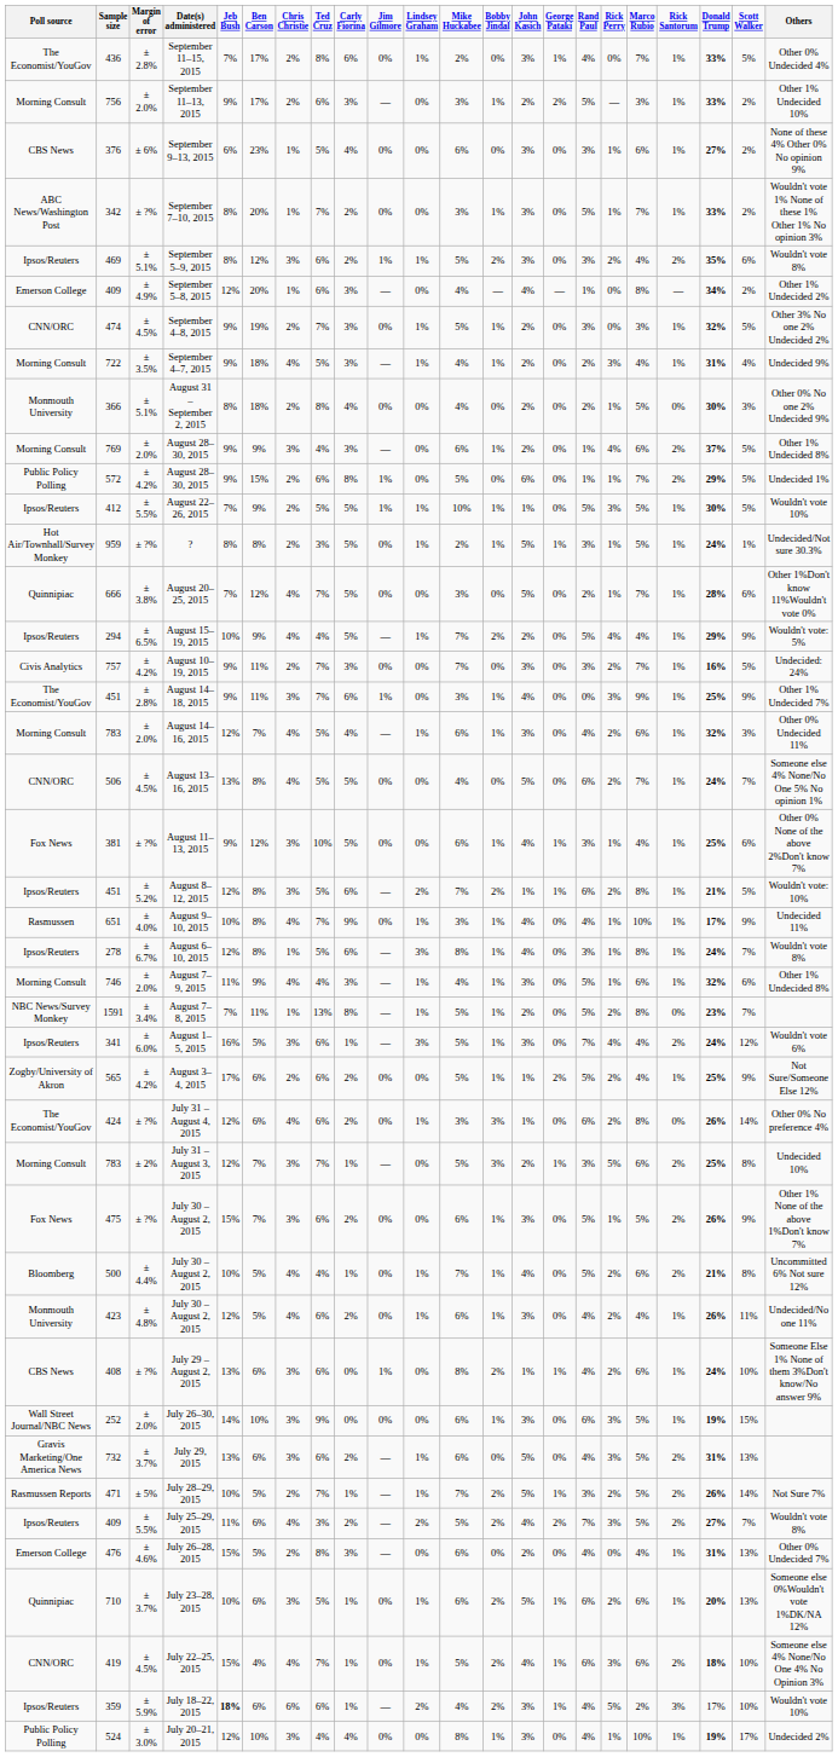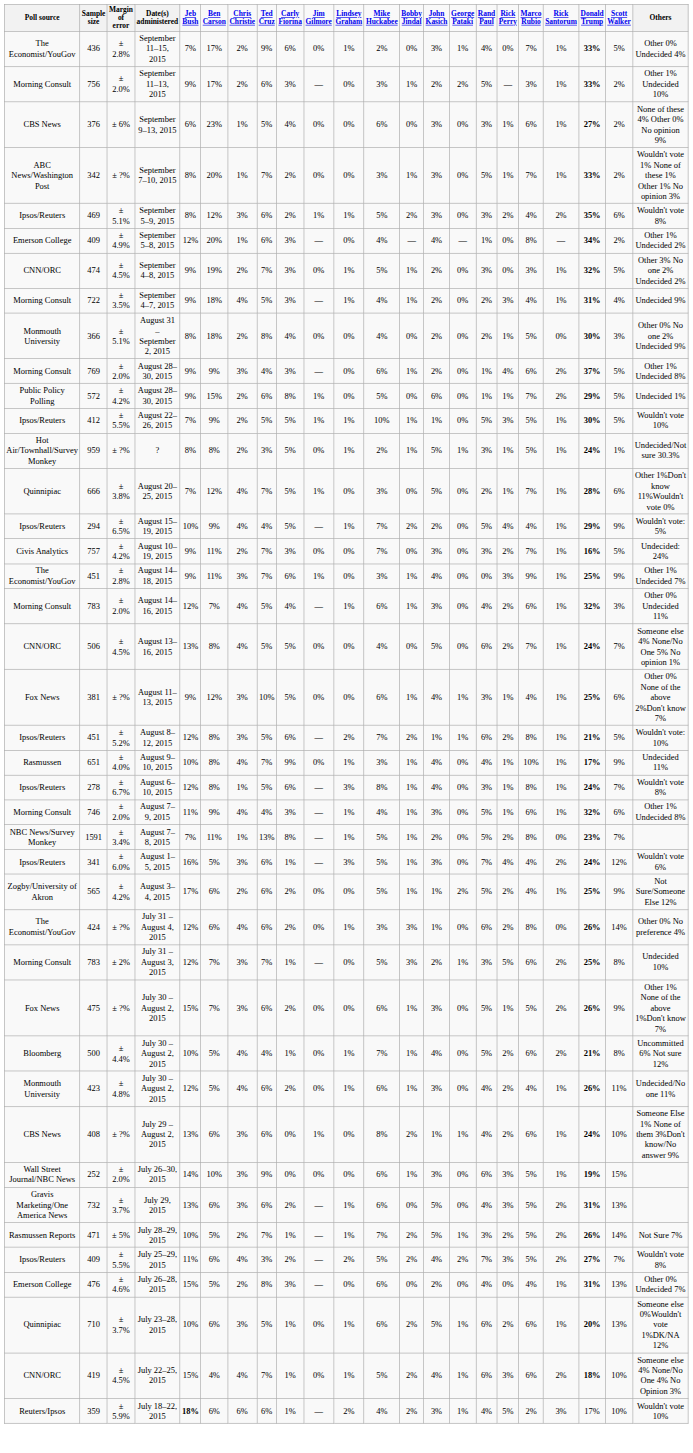 <table class="wikitable" style="text-align:center;font-size:small;">
 <tr>
 <th style="font-size:88%">Poll source</th>
 <th style="font-size:88%">Sample size</th>
 <th style="font-size:88%">Margin of error</th>
 <th style="font-size:88%">Date(s) administered</th>
 <td style="font-size:88%"><strong><a href='#'>Jeb Bush</a></strong></td>
 <td style="font-size:88%"><strong><a href='#'>Ben Carson</a></strong></td>
 <td style="font-size:88%"><strong><a href='#'>Chris Christie</a></strong></td>
 <td style="font-size:88%"><strong><a href='#'>Ted Cruz</a></strong></td>
 <td style="font-size:88%"><strong><a href='#'>Carly Fiorina</a></strong></td>
 <td style="font-size:88%"><strong><a href='#'>Jim Gilmore</a></strong></td>
 <td style="font-size:88%"><strong><a href='#'>Lindsey Graham</a></strong></td>
 <td style="font-size:88%"><strong><a href='#'>Mike Huckabee</a></strong></td>
 <td style="font-size:88%"><strong><a href='#'>Bobby Jindal</a></strong></td>
 <td style="font-size:88%"><strong><a href='#'>John Kasich</a></strong></td>
 <td style="font-size:88%"><strong><a href='#'>George Pataki</a></strong></td>
 <td style="font-size:88%"><strong><a href='#'>Rand Paul</a></strong></td>
 <td style="font-size:88%"><strong><a href='#'>Rick Perry</a></strong></td>
 <td style="font-size:88%"><strong><a href='#'>Marco Rubio</a></strong></td>
 <td style="font-size:88%"><strong><a href='#'>Rick Santorum</a></strong></td>
 <td style="font-size:88%"><strong><a href='#'>Donald Trump</a></strong></td>
 <td style="font-size:88%"><strong><a href='#'>Scott Walker</a></strong></td>
 <th style="font-size:88%">Others</th>
 </tr>
 <tr>
 <td>The Economist/YouGov</td>
 <td>436</td>
 <td>± 2.8%</td>
 <td>September 11–15, 2015</td>
 <td>7%</td>
 <td>17%</td>
 <td>2%</td>
-<td>8%</td>
+<td>9%</td>
 <td>6%</td>
 <td>0%</td>
 <td>1%</td>
 <td>2%</td>
 <td>0%</td>
 <td>3%</td>
 <td>1%</td>
 <td>4%</td>
 <td>0%</td>
 <td>7%</td>
 <td>1%</td>
 <td><strong>33%</strong></td>
 <td>5%</td>
 <td>Other 0% Undecided 4%</td>
 </tr>
 <tr>
 <td>Morning Consult</td>
 <td>756</td>
 <td>± 2.0%</td>
 <td>September 11–13, 2015</td>
 <td>9%</td>
 <td>17%</td>
 <td>2%</td>
 <td>6%</td>
 <td>3%</td>
 <td>—</td>
 <td>0%</td>
 <td>3%</td>
 <td>1%</td>
 <td>2%</td>
 <td>2%</td>
 <td>5%</td>
 <td>—</td>
 <td>3%</td>
 <td>1%</td>
 <td><strong>33%</strong></td>
 <td>2%</td>
 <td>Other 1% Undecided 10%</td>
 </tr>
 <tr>
 <td>CBS News</td>
 <td>376</td>
 <td>± 6%</td>
 <td>September 9–13, 2015</td>
 <td>6%</td>
 <td>23%</td>
 <td>1%</td>
 <td>5%</td>
 <td>4%</td>
 <td>0%</td>
 <td>0%</td>
 <td>6%</td>
 <td>0%</td>
 <td>3%</td>
 <td>0%</td>
 <td>3%</td>
 <td>1%</td>
 <td>6%</td>
 <td>1%</td>
 <td><strong>27%</strong></td>
 <td>2%</td>
 <td>None of these 4% Other 0% No opinion 9%</td>
 </tr>
 <tr>
 <td>ABC News/Washington Post</td>
 <td>342</td>
 <td>± ?%</td>
 <td>September 7–10, 2015</td>
 <td>8%</td>
 <td>20%</td>
 <td>1%</td>
 <td>7%</td>
 <td>2%</td>
 <td>0%</td>
 <td>0%</td>
 <td>3%</td>
 <td>1%</td>
 <td>3%</td>
 <td>0%</td>
 <td>5%</td>
 <td>1%</td>
 <td>7%</td>
 <td>1%</td>
 <td><strong>33%</strong></td>
 <td>2%</td>
 <td>Wouldn't vote 1% None of these 1% Other 1% No opinion 3%</td>
 </tr>
 <tr>
 <td>Ipsos/Reuters</td>
 <td>469</td>
 <td>± 5.1%</td>
 <td>September 5–9, 2015</td>
 <td>8%</td>
 <td>12%</td>
 <td>3%</td>
 <td>6%</td>
 <td>2%</td>
 <td>1%</td>
 <td>1%</td>
 <td>5%</td>
 <td>2%</td>
 <td>3%</td>
 <td>0%</td>
 <td>3%</td>
 <td>2%</td>
 <td>4%</td>
 <td>2%</td>
 <td><strong>35%</strong></td>
 <td>6%</td>
 <td>Wouldn't vote 8%</td>
 </tr>
 <tr>
 <td>Emerson College</td>
 <td>409</td>
 <td>± 4.9%</td>
 <td>September 5–8, 2015</td>
 <td>12%</td>
 <td>20%</td>
 <td>1%</td>
 <td>6%</td>
 <td>3%</td>
 <td>—</td>
 <td>0%</td>
 <td>4%</td>
 <td>—</td>
 <td>4%</td>
 <td>—</td>
 <td>1%</td>
 <td>0%</td>
 <td>8%</td>
 <td>—</td>
 <td><strong>34%</strong></td>
 <td>2%</td>
 <td>Other 1% Undecided 2%</td>
 </tr>
 <tr>
 <td>CNN/ORC</td>
 <td>474</td>
 <td>± 4.5%</td>
 <td>September 4–8, 2015</td>
 <td>9%</td>
 <td>19%</td>
 <td>2%</td>
 <td>7%</td>
 <td>3%</td>
 <td>0%</td>
 <td>1%</td>
 <td>5%</td>
 <td>1%</td>
 <td>2%</td>
 <td>0%</td>
 <td>3%</td>
 <td>0%</td>
 <td>3%</td>
 <td>1%</td>
 <td><strong>32%</strong></td>
 <td>5%</td>
 <td>Other 3% No one 2% Undecided 2%</td>
 </tr>
 <tr>
 <td>Morning Consult</td>
 <td>722</td>
 <td>± 3.5%</td>
 <td>September 4–7, 2015</td>
 <td>9%</td>
 <td>18%</td>
 <td>4%</td>
 <td>5%</td>
 <td>3%</td>
 <td>—</td>
 <td>1%</td>
 <td>4%</td>
 <td>1%</td>
 <td>2%</td>
 <td>0%</td>
 <td>2%</td>
 <td>3%</td>
 <td>4%</td>
 <td>1%</td>
 <td><strong>31%</strong></td>
 <td>4%</td>
 <td>Undecided 9%</td>
 </tr>
 <tr>
 <td>Monmouth University</td>
 <td>366</td>
 <td>± 5.1%</td>
 <td>August 31 – September 2, 2015</td>
 <td>8%</td>
 <td>18%</td>
 <td>2%</td>
 <td>8%</td>
 <td>4%</td>
 <td>0%</td>
 <td>0%</td>
 <td>4%</td>
 <td>0%</td>
 <td>2%</td>
 <td>0%</td>
 <td>2%</td>
 <td>1%</td>
 <td>5%</td>
 <td>0%</td>
 <td><strong>30%</strong></td>
 <td>3%</td>
 <td>Other 0% No one 2% Undecided 9%</td>
 </tr>
 <tr>
 <td>Morning Consult</td>
 <td>769</td>
 <td>± 2.0%</td>
 <td>August 28–30, 2015</td>
 <td>9%</td>
 <td>9%</td>
 <td>3%</td>
 <td>4%</td>
 <td>3%</td>
 <td>—</td>
 <td>0%</td>
 <td>6%</td>
 <td>1%</td>
 <td>2%</td>
 <td>0%</td>
 <td>1%</td>
 <td>4%</td>
 <td>6%</td>
 <td>2%</td>
 <td><strong>37%</strong></td>
 <td>5%</td>
 <td>Other 1% Undecided 8%</td>
 </tr>
 <tr>
 <td>Public Policy Polling</td>
 <td>572</td>
 <td>± 4.2%</td>
 <td>August 28–30, 2015</td>
 <td>9%</td>
 <td>15%</td>
 <td>2%</td>
 <td>6%</td>
 <td>8%</td>
 <td>1%</td>
 <td>0%</td>
 <td>5%</td>
 <td>0%</td>
 <td>6%</td>
 <td>0%</td>
 <td>1%</td>
 <td>1%</td>
 <td>7%</td>
 <td>2%</td>
 <td><strong>29%</strong></td>
 <td>5%</td>
 <td>Undecided 1%</td>
 </tr>
 <tr>
 <td>Ipsos/Reuters</td>
 <td>412</td>
 <td>± 5.5%</td>
 <td>August 22–26, 2015</td>
 <td>7%</td>
 <td>9%</td>
 <td>2%</td>
 <td>5%</td>
 <td>5%</td>
 <td>1%</td>
 <td>1%</td>
 <td>10%</td>
 <td>1%</td>
 <td>1%</td>
 <td>0%</td>
 <td>5%</td>
 <td>3%</td>
 <td>5%</td>
 <td>1%</td>
 <td><strong>30%</strong></td>
 <td>5%</td>
 <td>Wouldn't vote 10%</td>
 </tr>
 <tr>
 <td>Hot Air/Townhall/Survey Monkey</td>
 <td>959</td>
 <td>± ?%</td>
 <td>?</td>
 <td>8%</td>
 <td>8%</td>
 <td>2%</td>
 <td>3%</td>
 <td>5%</td>
 <td>0%</td>
 <td>1%</td>
 <td>2%</td>
 <td>1%</td>
 <td>5%</td>
 <td>1%</td>
 <td>3%</td>
 <td>1%</td>
 <td>5%</td>
 <td>1%</td>
 <td><strong>24%</strong></td>
 <td>1%</td>
 <td>Undecided/Not sure 30.3%</td>
 </tr>
 <tr>
 <td>Quinnipiac</td>
 <td>666</td>
 <td>± 3.8%</td>
 <td>August 20–25, 2015</td>
 <td>7%</td>
 <td>12%</td>
 <td>4%</td>
 <td>7%</td>
 <td>5%</td>
-<td>0%</td>
+<td>1%</td>
 <td>0%</td>
 <td>3%</td>
 <td>0%</td>
 <td>5%</td>
 <td>0%</td>
 <td>2%</td>
 <td>1%</td>
 <td>7%</td>
 <td>1%</td>
 <td><strong>28%</strong></td>
 <td>6%</td>
 <td>Other 1%Don't know 11%Wouldn't vote 0%</td>
 </tr>
 <tr>
 <td>Ipsos/Reuters</td>
 <td>294</td>
 <td>± 6.5%</td>
 <td>August 15–19, 2015</td>
 <td>10%</td>
 <td>9%</td>
 <td>4%</td>
 <td>4%</td>
 <td>5%</td>
 <td>—</td>
 <td>1%</td>
 <td>7%</td>
 <td>2%</td>
 <td>2%</td>
 <td>0%</td>
 <td>5%</td>
 <td>4%</td>
 <td>4%</td>
 <td>1%</td>
 <td><strong>29%</strong></td>
 <td>9%</td>
 <td>Wouldn't vote: 5%</td>
 </tr>
 <tr>
 <td>Civis Analytics</td>
 <td>757</td>
 <td>± 4.2%</td>
 <td>August 10–19, 2015</td>
 <td>9%</td>
 <td>11%</td>
 <td>2%</td>
 <td>7%</td>
 <td>3%</td>
 <td>0%</td>
 <td>0%</td>
 <td>7%</td>
 <td>0%</td>
 <td>3%</td>
 <td>0%</td>
 <td>3%</td>
 <td>2%</td>
 <td>7%</td>
 <td>1%</td>
 <td><strong>16%</strong></td>
 <td>5%</td>
 <td>Undecided: 24%</td>
 </tr>
 <tr>
 <td>The Economist/YouGov</td>
 <td>451</td>
 <td>± 2.8%</td>
 <td>August 14–18, 2015</td>
 <td>9%</td>
 <td>11%</td>
 <td>3%</td>
 <td>7%</td>
 <td>6%</td>
 <td>1%</td>
 <td>0%</td>
 <td>3%</td>
 <td>1%</td>
 <td>4%</td>
 <td>0%</td>
 <td>0%</td>
 <td>3%</td>
 <td>9%</td>
 <td>1%</td>
 <td><strong>25%</strong></td>
 <td>9%</td>
 <td>Other 1% Undecided 7%</td>
 </tr>
 <tr>
 <td>Morning Consult</td>
 <td>783</td>
 <td>± 2.0%</td>
 <td>August 14–16, 2015</td>
 <td>12%</td>
 <td>7%</td>
 <td>4%</td>
 <td>5%</td>
 <td>4%</td>
 <td>—</td>
 <td>1%</td>
 <td>6%</td>
 <td>1%</td>
 <td>3%</td>
 <td>0%</td>
 <td>4%</td>
 <td>2%</td>
 <td>6%</td>
 <td>1%</td>
 <td><strong>32%</strong></td>
 <td>3%</td>
 <td>Other 0% Undecided 11%</td>
 </tr>
 <tr>
 <td>CNN/ORC</td>
 <td>506</td>
 <td>± 4.5%</td>
 <td>August 13–16, 2015</td>
 <td>13%</td>
 <td>8%</td>
 <td>4%</td>
 <td>5%</td>
 <td>5%</td>
 <td>0%</td>
 <td>0%</td>
 <td>4%</td>
 <td>0%</td>
 <td>5%</td>
 <td>0%</td>
 <td>6%</td>
 <td>2%</td>
 <td>7%</td>
 <td>1%</td>
 <td><strong>24%</strong></td>
 <td>7%</td>
 <td>Someone else 4% None/No One 5% No opinion 1%</td>
 </tr>
 <tr>
 <td>Fox News</td>
 <td>381</td>
 <td>± ?%</td>
 <td>August 11–13, 2015</td>
 <td>9%</td>
 <td>12%</td>
 <td>3%</td>
 <td>10%</td>
 <td>5%</td>
 <td>0%</td>
 <td>0%</td>
 <td>6%</td>
 <td>1%</td>
 <td>4%</td>
 <td>1%</td>
 <td>3%</td>
 <td>1%</td>
 <td>4%</td>
 <td>1%</td>
 <td><strong>25%</strong></td>
 <td>6%</td>
 <td>Other 0% None of the above 2%Don't know 7%</td>
 </tr>
 <tr>
 <td>Ipsos/Reuters</td>
 <td>451</td>
 <td>± 5.2%</td>
 <td>August 8–12, 2015</td>
 <td>12%</td>
 <td>8%</td>
 <td>3%</td>
 <td>5%</td>
 <td>6%</td>
 <td>—</td>
 <td>2%</td>
 <td>7%</td>
 <td>2%</td>
 <td>1%</td>
 <td>1%</td>
 <td>6%</td>
 <td>2%</td>
 <td>8%</td>
 <td>1%</td>
 <td><strong>21%</strong></td>
 <td>5%</td>
 <td>Wouldn't vote: 10%</td>
 </tr>
 <tr>
 <td>Rasmussen</td>
 <td>651</td>
 <td>± 4.0%</td>
 <td>August 9–10, 2015</td>
 <td>10%</td>
 <td>8%</td>
 <td>4%</td>
 <td>7%</td>
 <td>9%</td>
 <td>0%</td>
 <td>1%</td>
 <td>3%</td>
 <td>1%</td>
 <td>4%</td>
 <td>0%</td>
 <td>4%</td>
 <td>1%</td>
 <td>10%</td>
 <td>1%</td>
 <td><strong>17%</strong></td>
 <td>9%</td>
 <td>Undecided 11%</td>
 </tr>
 <tr>
 <td>Ipsos/Reuters</td>
 <td>278</td>
 <td>± 6.7%</td>
 <td>August 6–10, 2015</td>
 <td>12%</td>
 <td>8%</td>
 <td>1%</td>
 <td>5%</td>
 <td>6%</td>
 <td>—</td>
 <td>3%</td>
 <td>8%</td>
 <td>1%</td>
 <td>4%</td>
 <td>0%</td>
 <td>3%</td>
 <td>1%</td>
 <td>8%</td>
 <td>1%</td>
 <td><strong>24%</strong></td>
 <td>7%</td>
 <td>Wouldn't vote 8%</td>
 </tr>
 <tr>
 <td>Morning Consult</td>
 <td>746</td>
 <td>± 2.0%</td>
 <td>August 7–9, 2015</td>
 <td>11%</td>
 <td>9%</td>
 <td>4%</td>
 <td>4%</td>
 <td>3%</td>
 <td>—</td>
 <td>1%</td>
 <td>4%</td>
 <td>1%</td>
 <td>3%</td>
 <td>0%</td>
 <td>5%</td>
 <td>1%</td>
 <td>6%</td>
 <td>1%</td>
 <td><strong>32%</strong></td>
 <td>6%</td>
 <td>Other 1% Undecided 8%</td>
 </tr>
 <tr>
 <td>NBC News/Survey Monkey</td>
 <td>1591</td>
 <td>± 3.4%</td>
 <td>August 7–8, 2015</td>
 <td>7%</td>
 <td>11%</td>
 <td>1%</td>
 <td>13%</td>
 <td>8%</td>
 <td>—</td>
 <td>1%</td>
 <td>5%</td>
 <td>1%</td>
 <td>2%</td>
 <td>0%</td>
 <td>5%</td>
 <td>2%</td>
 <td>8%</td>
 <td>0%</td>
 <td><strong>23%</strong></td>
 <td>7%</td>
 <td></td>
 </tr>
 <tr>
 <td>Ipsos/Reuters</td>
 <td>341</td>
 <td>± 6.0%</td>
 <td>August 1–5, 2015</td>
 <td>16%</td>
 <td>5%</td>
 <td>3%</td>
 <td>6%</td>
 <td>1%</td>
 <td>—</td>
 <td>3%</td>
 <td>5%</td>
 <td>1%</td>
 <td>3%</td>
 <td>0%</td>
 <td>7%</td>
 <td>4%</td>
 <td>4%</td>
 <td>2%</td>
 <td><strong>24%</strong></td>
 <td>12%</td>
 <td>Wouldn't vote 6%</td>
 </tr>
 <tr>
 <td>Zogby/University of Akron</td>
 <td>565</td>
 <td>± 4.2%</td>
 <td>August 3–4, 2015</td>
 <td>17%</td>
 <td>6%</td>
 <td>2%</td>
 <td>6%</td>
 <td>2%</td>
 <td>0%</td>
 <td>0%</td>
 <td>5%</td>
 <td>1%</td>
 <td>1%</td>
 <td>2%</td>
 <td>5%</td>
 <td>2%</td>
 <td>4%</td>
 <td>1%</td>
 <td><strong>25%</strong></td>
 <td>9%</td>
 <td>Not Sure/Someone Else 12%</td>
 </tr>
 <tr>
 <td>The Economist/YouGov</td>
 <td>424</td>
 <td>± ?%</td>
 <td>July 31 –August 4, 2015</td>
 <td>12%</td>
 <td>6%</td>
 <td>4%</td>
 <td>6%</td>
 <td>2%</td>
 <td>0%</td>
 <td>1%</td>
 <td>3%</td>
 <td>3%</td>
 <td>1%</td>
 <td>0%</td>
 <td>6%</td>
 <td>2%</td>
 <td>8%</td>
 <td>0%</td>
 <td><strong>26%</strong></td>
 <td>14%</td>
 <td>Other 0% No preference 4%</td>
 </tr>
 <tr>
 <td>Morning Consult</td>
 <td>783</td>
 <td>± 2%</td>
 <td>July 31 –August 3, 2015</td>
 <td>12%</td>
 <td>7%</td>
 <td>3%</td>
 <td>7%</td>
 <td>1%</td>
 <td>—</td>
 <td>0%</td>
 <td>5%</td>
 <td>3%</td>
 <td>2%</td>
 <td>1%</td>
 <td>3%</td>
 <td>5%</td>
 <td>6%</td>
 <td>2%</td>
 <td><strong>25%</strong></td>
 <td>8%</td>
 <td>Undecided 10%</td>
 </tr>
 <tr>
 <td>Fox News</td>
 <td>475</td>
 <td>± ?%</td>
 <td>July 30 –August 2, 2015</td>
 <td>15%</td>
 <td>7%</td>
 <td>3%</td>
 <td>6%</td>
 <td>2%</td>
 <td>0%</td>
 <td>0%</td>
 <td>6%</td>
 <td>1%</td>
 <td>3%</td>
 <td>0%</td>
 <td>5%</td>
 <td>1%</td>
 <td>5%</td>
 <td>2%</td>
 <td><strong>26%</strong></td>
 <td>9%</td>
 <td>Other 1% None of the above 1%Don't know 7%</td>
 </tr>
 <tr>
 <td>Bloomberg</td>
 <td>500</td>
 <td>± 4.4%</td>
 <td>July 30 –August 2, 2015</td>
 <td>10%</td>
 <td>5%</td>
 <td>4%</td>
 <td>4%</td>
 <td>1%</td>
 <td>0%</td>
 <td>1%</td>
 <td>7%</td>
 <td>1%</td>
 <td>4%</td>
 <td>0%</td>
 <td>5%</td>
 <td>2%</td>
 <td>6%</td>
 <td>2%</td>
 <td><strong>21%</strong></td>
 <td>8%</td>
 <td>Uncommitted 6% Not sure 12%</td>
 </tr>
 <tr>
 <td>Monmouth University</td>
 <td>423</td>
 <td>± 4.8%</td>
 <td>July 30 –August 2, 2015</td>
 <td>12%</td>
 <td>5%</td>
 <td>4%</td>
 <td>6%</td>
 <td>2%</td>
 <td>0%</td>
 <td>1%</td>
 <td>6%</td>
 <td>1%</td>
 <td>3%</td>
 <td>0%</td>
 <td>4%</td>
 <td>2%</td>
 <td>4%</td>
 <td>1%</td>
 <td><strong>26%</strong></td>
 <td>11%</td>
 <td>Undecided/No one 11%</td>
 </tr>
 <tr>
 <td>CBS News</td>
 <td>408</td>
 <td>± ?%</td>
 <td>July 29 –August 2, 2015</td>
 <td>13%</td>
 <td>6%</td>
 <td>3%</td>
 <td>6%</td>
 <td>0%</td>
 <td>1%</td>
 <td>0%</td>
 <td>8%</td>
 <td>2%</td>
 <td>1%</td>
 <td>1%</td>
 <td>4%</td>
 <td>2%</td>
 <td>6%</td>
 <td>1%</td>
 <td><strong>24%</strong></td>
 <td>10%</td>
 <td>Someone Else 1% None of them 3%Don't know/No answer 9%</td>
 </tr>
 <tr>
 <td>Wall Street Journal/NBC News</td>
 <td>252</td>
 <td>± 2.0%</td>
 <td>July 26–30, 2015</td>
 <td>14%</td>
 <td>10%</td>
 <td>3%</td>
 <td>9%</td>
 <td>0%</td>
 <td>0%</td>
 <td>0%</td>
 <td>6%</td>
 <td>1%</td>
 <td>3%</td>
 <td>0%</td>
 <td>6%</td>
 <td>3%</td>
 <td>5%</td>
 <td>1%</td>
 <td><strong>19%</strong></td>
 <td>15%</td>
 <td></td>
 </tr>
 <tr>
 <td>Gravis Marketing/One America News</td>
 <td>732</td>
 <td>± 3.7%</td>
 <td>July 29, 2015</td>
 <td>13%</td>
 <td>6%</td>
 <td>3%</td>
 <td>6%</td>
 <td>2%</td>
 <td>—</td>
 <td>1%</td>
 <td>6%</td>
 <td>0%</td>
 <td>5%</td>
 <td>0%</td>
 <td>4%</td>
 <td>3%</td>
 <td>5%</td>
 <td>2%</td>
 <td><strong>31%</strong></td>
 <td>13%</td>
 <td></td>
 </tr>
 <tr>
 <td>Rasmussen Reports</td>
 <td>471</td>
 <td>± 5%</td>
 <td>July 28–29, 2015</td>
 <td>10%</td>
 <td>5%</td>
 <td>2%</td>
 <td>7%</td>
 <td>1%</td>
 <td>—</td>
 <td>1%</td>
 <td>7%</td>
 <td>2%</td>
 <td>5%</td>
 <td>1%</td>
 <td>3%</td>
 <td>2%</td>
 <td>5%</td>
 <td>2%</td>
 <td><strong>26%</strong></td>
 <td>14%</td>
 <td>Not Sure 7%</td>
 </tr>
 <tr>
 <td>Ipsos/Reuters</td>
 <td>409</td>
 <td>± 5.5%</td>
 <td>July 25–29, 2015</td>
 <td>11%</td>
 <td>6%</td>
 <td>4%</td>
 <td>3%</td>
 <td>2%</td>
 <td>—</td>
 <td>2%</td>
 <td>5%</td>
 <td>2%</td>
 <td>4%</td>
 <td>2%</td>
 <td>7%</td>
 <td>3%</td>
 <td>5%</td>
 <td>2%</td>
 <td><strong>27%</strong></td>
 <td>7%</td>
 <td>Wouldn't vote 8%</td>
 </tr>
 <tr>
 <td>Emerson College</td>
 <td>476</td>
 <td>± 4.6%</td>
 <td>July 26–28, 2015</td>
 <td>15%</td>
 <td>5%</td>
 <td>2%</td>
 <td>8%</td>
 <td>3%</td>
 <td>—</td>
 <td>0%</td>
 <td>6%</td>
 <td>0%</td>
 <td>2%</td>
 <td>0%</td>
 <td>4%</td>
 <td>0%</td>
 <td>4%</td>
 <td>1%</td>
 <td><strong>31%</strong></td>
 <td>13%</td>
 <td>Other 0% Undecided 7%</td>
 </tr>
 <tr>
 <td>Quinnipiac</td>
 <td>710</td>
 <td>± 3.7%</td>
 <td>July 23–28, 2015</td>
 <td>10%</td>
 <td>6%</td>
 <td>3%</td>
 <td>5%</td>
 <td>1%</td>
 <td>0%</td>
 <td>1%</td>
 <td>6%</td>
 <td>2%</td>
 <td>5%</td>
 <td>1%</td>
 <td>6%</td>
 <td>2%</td>
 <td>6%</td>
 <td>1%</td>
 <td><strong>20%</strong></td>
 <td>13%</td>
 <td>Someone else 0%Wouldn't vote 1%DK/NA 12%</td>
 </tr>
 <tr>
 <td>CNN/ORC</td>
 <td>419</td>
 <td>± 4.5%</td>
 <td>July 22–25, 2015</td>
 <td>15%</td>
 <td>4%</td>
 <td>4%</td>
 <td>7%</td>
 <td>1%</td>
 <td>0%</td>
 <td>1%</td>
 <td>5%</td>
 <td>2%</td>
 <td>4%</td>
 <td>1%</td>
 <td>6%</td>
 <td>3%</td>
 <td>6%</td>
 <td>2%</td>
 <td><strong>18%</strong></td>
 <td>10%</td>
 <td>Someone else 4% None/No One 4% No Opinion 3%</td>
 </tr>
 <tr>
-<td>Ipsos/Reuters</td>
+<td>Reuters/Ipsos</td>
 <td>359</td>
 <td>± 5.9%</td>
 <td>July 18–22, 2015</td>
 <td><strong>18%</strong></td>
 <td>6%</td>
 <td>6%</td>
 <td>6%</td>
 <td>1%</td>
 <td>—</td>
 <td>2%</td>
 <td>4%</td>
 <td>2%</td>
 <td>3%</td>
 <td>1%</td>
 <td>4%</td>
 <td>5%</td>
 <td>2%</td>
 <td>3%</td>
 <td>17%</td>
 <td>10%</td>
 <td>Wouldn't vote 10%</td>
 </tr>
-<tr>
-<td>Public Policy Polling</td>
-<td>524</td>
-<td>± 3.0%</td>
-<td>July 20–21, 2015</td>
-<td>12%</td>
-<td>10%</td>
-<td>3%</td>
-<td>4%</td>
-<td>4%</td>
-<td>0%</td>
-<td>0%</td>
-<td>8%</td>
-<td>1%</td>
-<td>3%</td>
-<td>0%</td>
-<td>4%</td>
-<td>1%</td>
-<td>10%</td>
-<td>1%</td>
-<td><strong>19%</strong></td>
-<td>17%</td>
-<td>Undecided 2%</td>
-</tr>
 </table>
